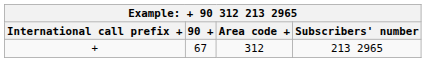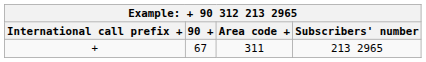 <table class="wikitable" border=1>
 <tr>
 <th colspan=4 align="center">Example: + 90 312 213 2965</th>
 </tr>
 <tr>
 <th>International call prefix +</th>
 <th>90 +</th>
 <th>Area code +</th>
 <th>Subscribers' number</th>
 </tr>
 <tr>
 <td colspan=1 align="center">+</td>
 <td colspan=1 align="center">67</td>
-<td colspan=1 align="center">312</td>
+<td colspan=1 align="center">311</td>
 <td colspan=1 align="center">213 2965</td>
 </tr>
 </table>
